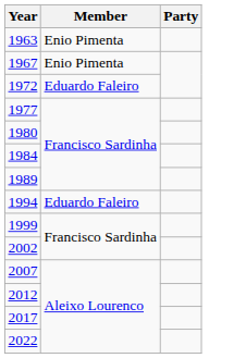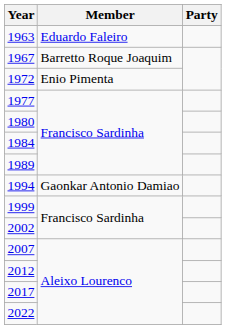 <table class="wikitable sortable">
 <tr>
 <th>Year</th>
 <th>Member</th>
 <th colspan="2">Party</th>
 </tr>
 <tr>
 <td><a href='#'>1963</a></td>
-<td>Enio Pimenta</td>
+<td><a href='#'>Eduardo Faleiro</a></td>
 <td></td>
 </tr>
 <tr>
 <td><a href='#'>1967</a></td>
-<td>Enio Pimenta</td>
+<td>Barretto Roque Joaquim</td>
 </tr>
 <tr>
 <td><a href='#'>1972</a></td>
-<td><a href='#'>Eduardo Faleiro</a></td>
+<td>Enio Pimenta</td>
 </tr>
 <tr>
 <td><a href='#'>1977</a></td>
 <td rowspan=4><a href='#'>Francisco Sardinha</a></td>
 <td></td>
 </tr>
 <tr>
 <td><a href='#'>1980</a></td>
 <td></td>
 </tr>
 <tr>
 <td><a href='#'>1984</a></td>
 <td></td>
 </tr>
 <tr>
 <td><a href='#'>1989</a></td>
 </tr>
 <tr>
 <td><a href='#'>1994</a></td>
-<td><a href='#'>Eduardo Faleiro</a></td>
+<td>Gaonkar Antonio Damiao</td>
 <td></td>
 </tr>
 <tr>
 <td><a href='#'>1999</a></td>
 <td rowspan="2">Francisco Sardinha</td>
 <td></td>
 </tr>
 <tr>
 <td><a href='#'>2002</a></td>
 </tr>
 <tr>
 <td><a href='#'>2007</a></td>
 <td rowspan="4"><a href='#'>Aleixo Lourenco</a></td>
 <td></td>
 </tr>
 <tr>
 <td><a href='#'>2012</a></td>
 <td></td>
 </tr>
 <tr>
 <td><a href='#'>2017</a></td>
 </tr>
 <tr>
 <td><a href='#'>2022</a></td>
 <td></td>
 </tr>
 </table>
